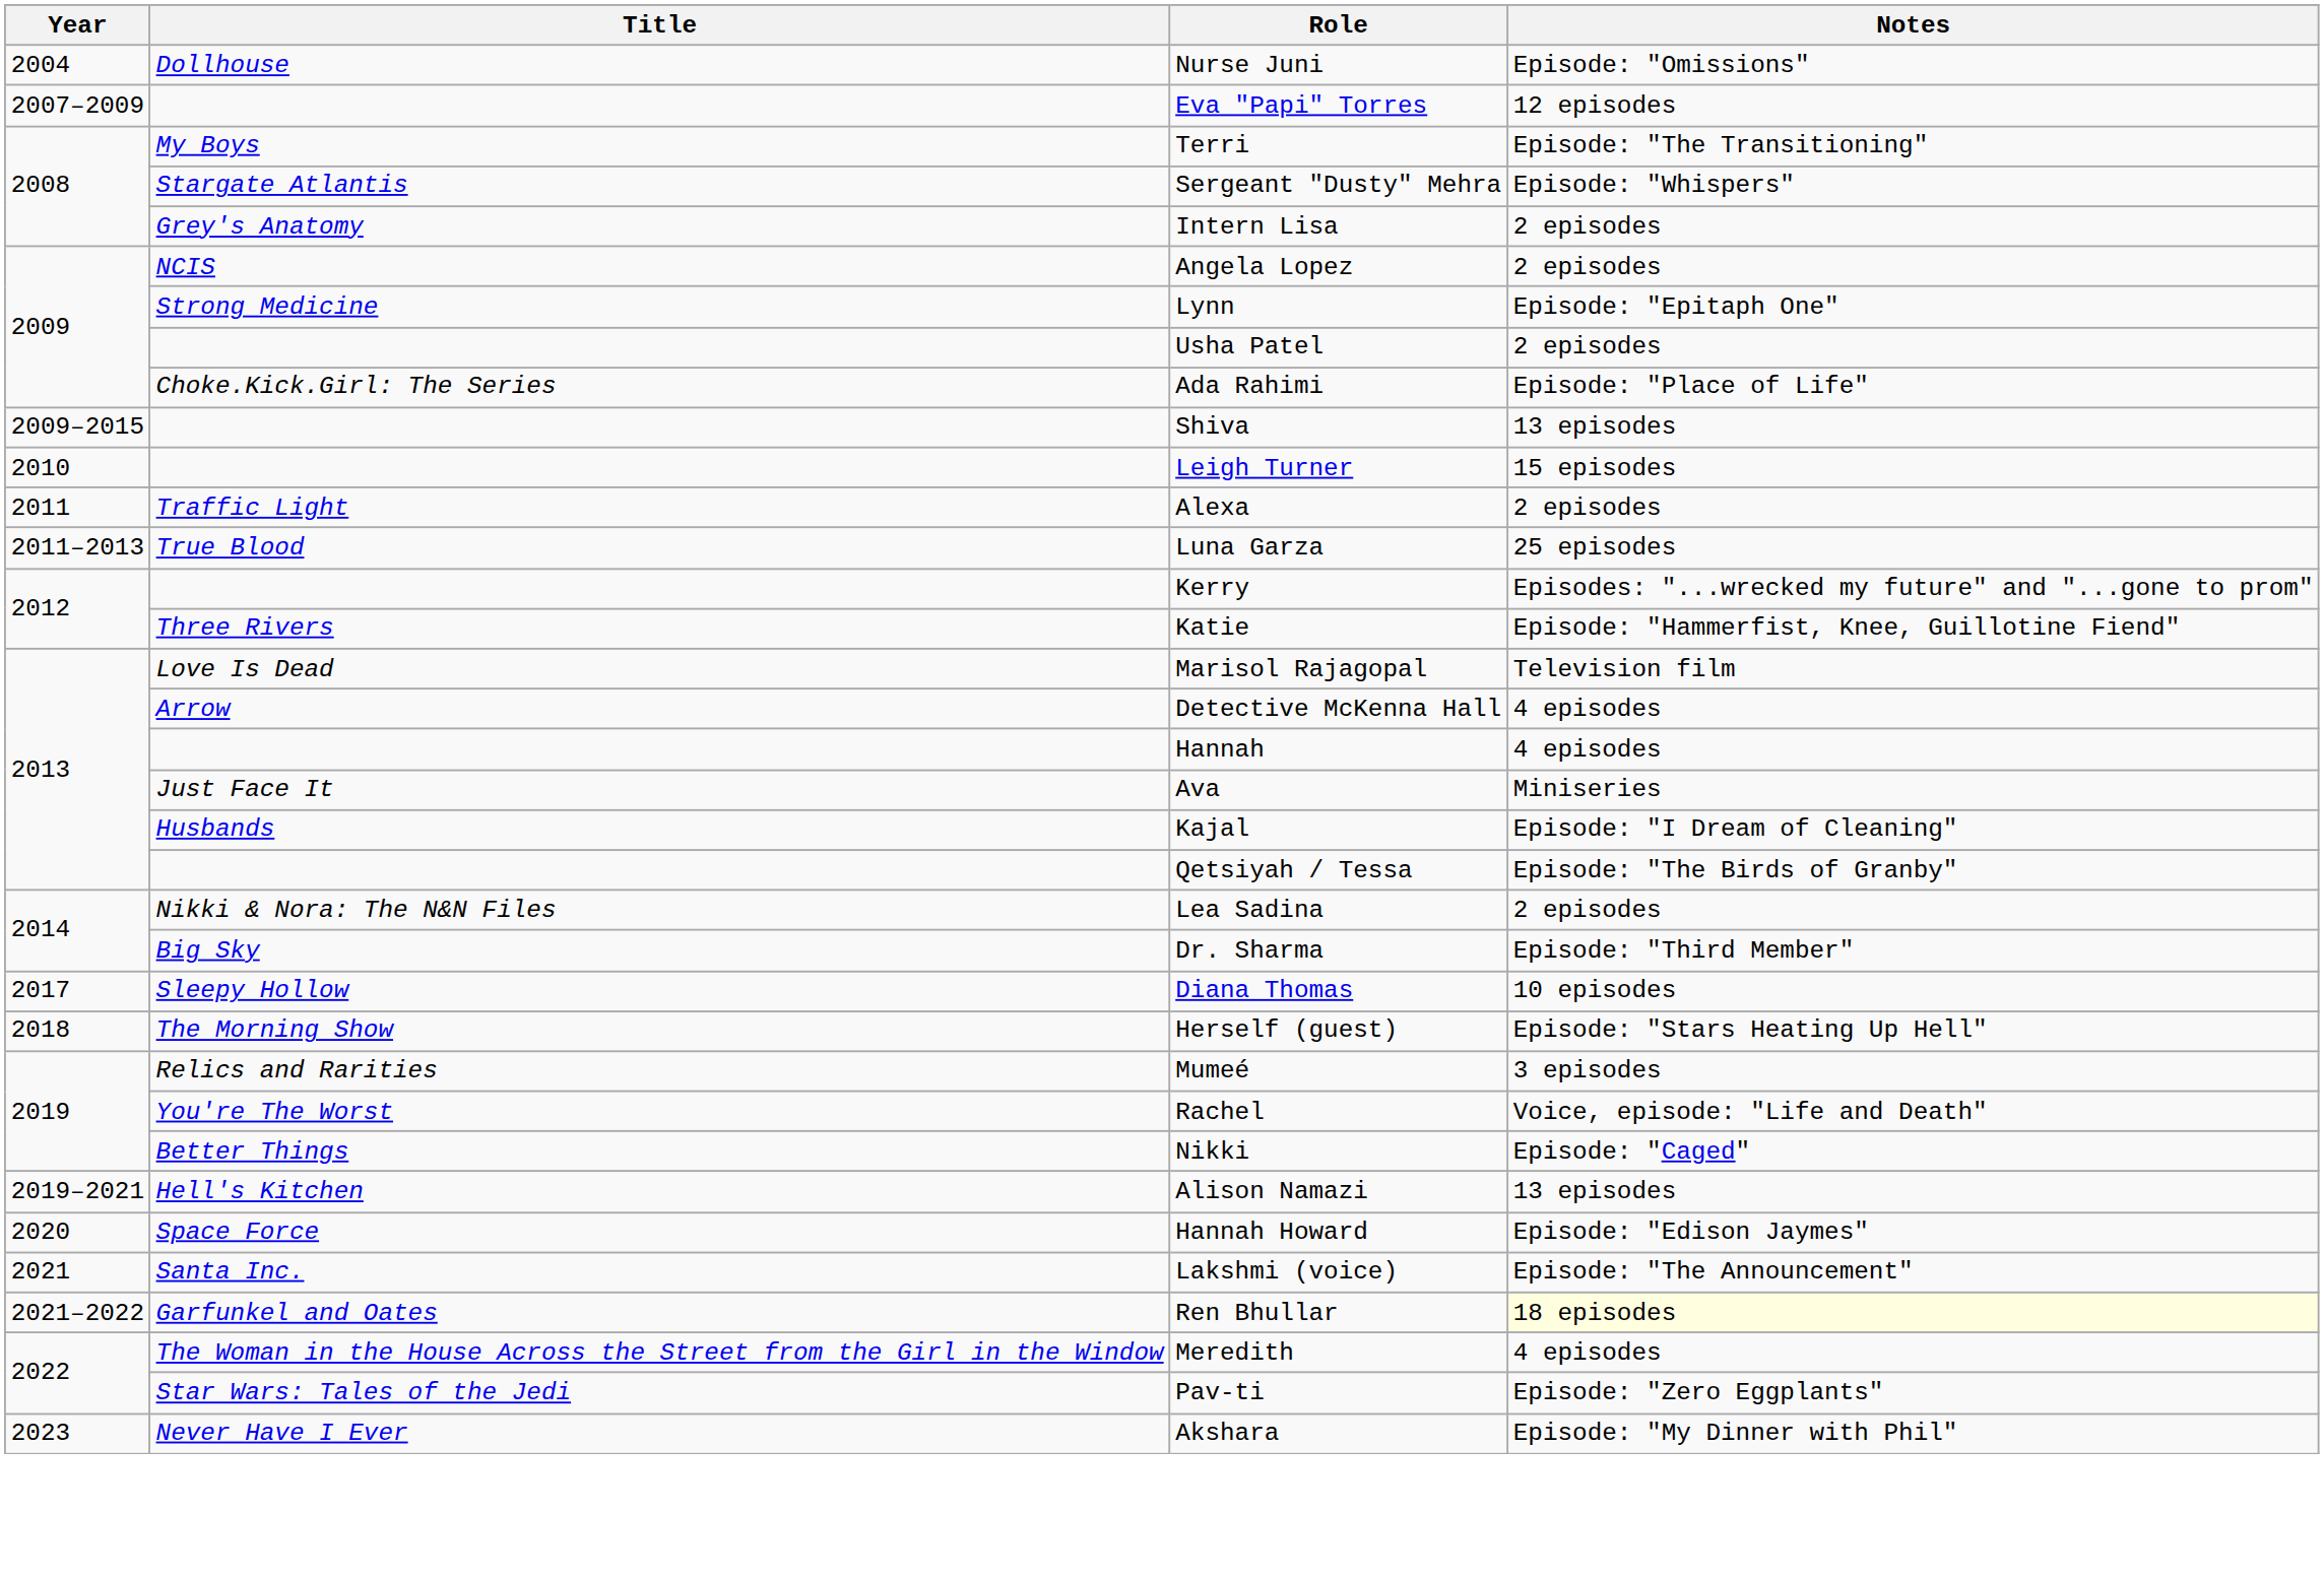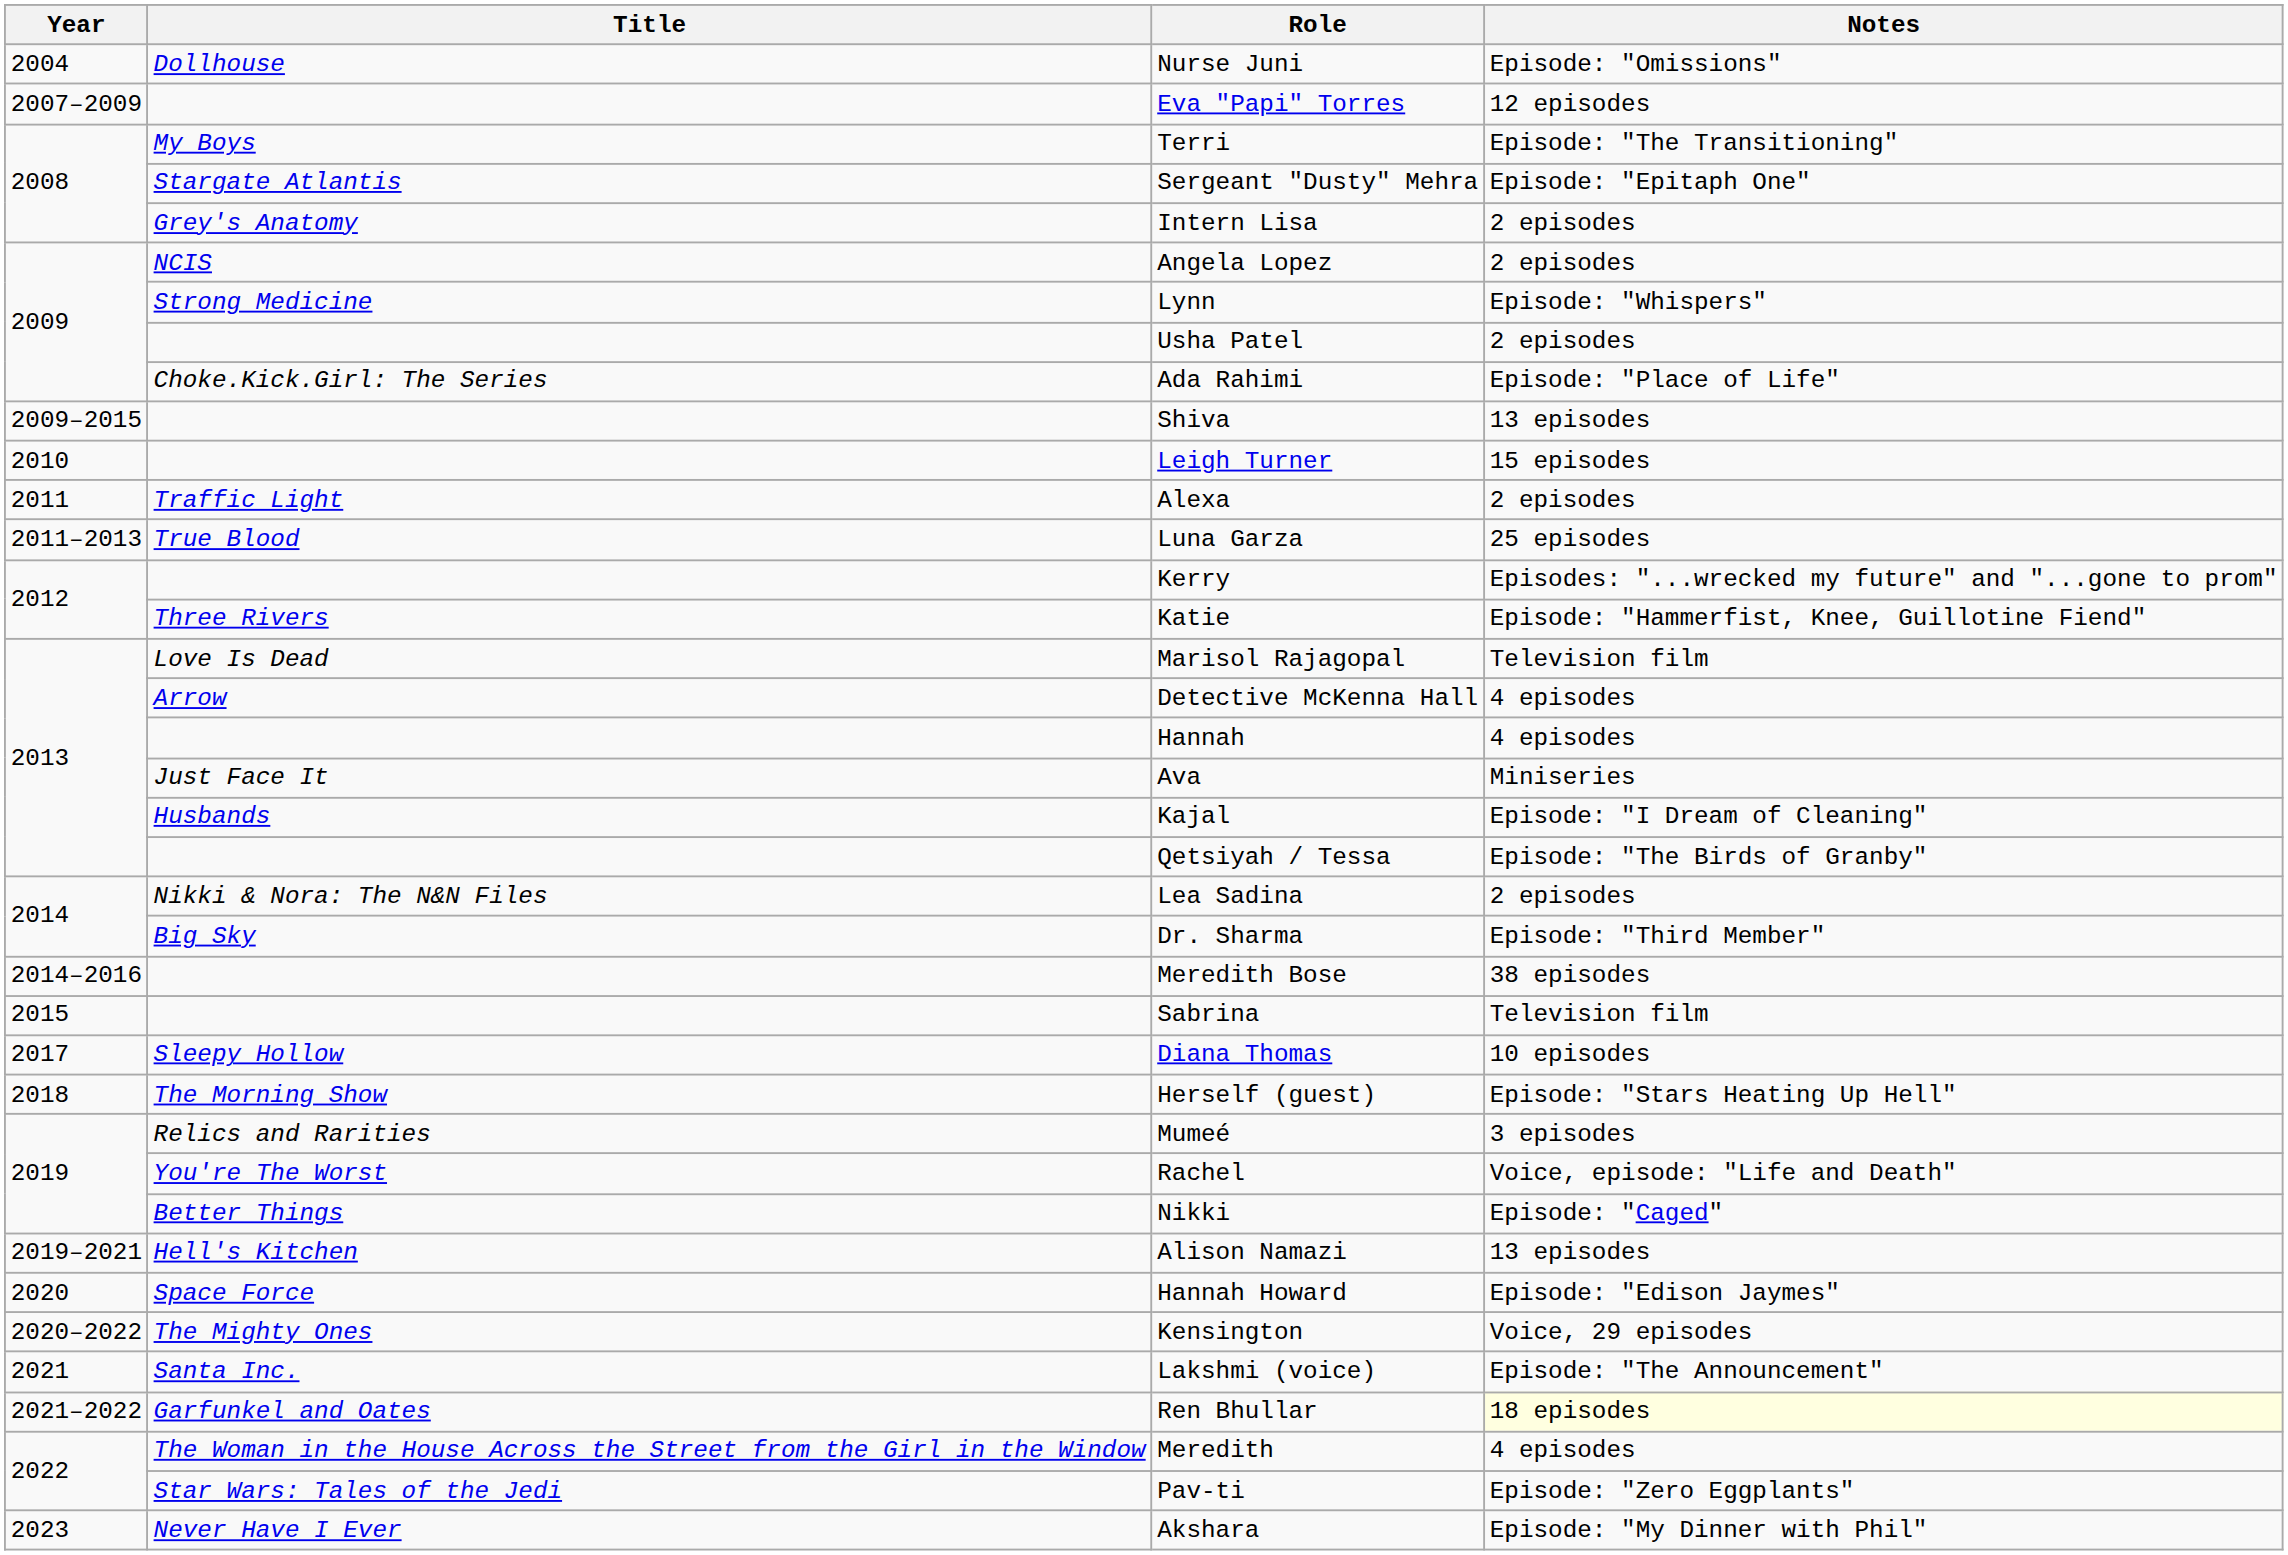 <table class="wikitable sortable">
 <tr>
 <th>Year</th>
 <th>Title</th>
 <th>Role</th>
 <th>Notes</th>
 </tr>
 <tr>
 <td>2004</td>
 <td><em><a href='#'>Dollhouse</a></em></td>
 <td>Nurse Juni</td>
 <td>Episode: "Omissions"</td>
 </tr>
 <tr>
 <td>2007–2009</td>
 <td><em></em></td>
 <td><a href='#'>Eva "Papi" Torres</a></td>
 <td>12 episodes</td>
 </tr>
 <tr>
 <td rowspan="3">2008</td>
 <td><em><a href='#'>My Boys</a></em></td>
 <td>Terri</td>
 <td>Episode: "The Transitioning"</td>
 </tr>
 <tr>
 <td><em><a href='#'>Stargate Atlantis</a></em></td>
 <td>Sergeant "Dusty" Mehra</td>
-<td>Episode: "Whispers"</td>
+<td>Episode: "Epitaph One"</td>
 </tr>
 <tr>
 <td><em><a href='#'>Grey's Anatomy</a></em></td>
 <td>Intern Lisa</td>
 <td>2 episodes</td>
 </tr>
 <tr>
 <td rowspan="4">2009</td>
 <td><em><a href='#'>NCIS</a></em></td>
 <td>Angela Lopez</td>
 <td>2 episodes</td>
 </tr>
 <tr>
 <td><em><a href='#'>Strong Medicine</a></em></td>
 <td>Lynn</td>
-<td>Episode: "Epitaph One"</td>
+<td>Episode: "Whispers"</td>
 </tr>
 <tr>
 <td><em></em></td>
 <td>Usha Patel</td>
 <td>2 episodes</td>
 </tr>
 <tr>
 <td><em>Choke.Kick.Girl: The Series</em></td>
 <td>Ada Rahimi</td>
 <td>Episode: "Place of Life"</td>
 </tr>
 <tr>
 <td>2009–2015</td>
 <td><em></em></td>
 <td>Shiva</td>
 <td>13 episodes</td>
 </tr>
 <tr>
 <td>2010</td>
 <td><em></em></td>
 <td><a href='#'>Leigh Turner</a></td>
 <td>15 episodes</td>
 </tr>
 <tr>
 <td>2011</td>
 <td><em><a href='#'>Traffic Light</a></em></td>
 <td>Alexa</td>
 <td>2 episodes</td>
 </tr>
 <tr>
 <td>2011–2013</td>
 <td><em><a href='#'>True Blood</a></em></td>
 <td>Luna Garza</td>
 <td>25 episodes</td>
 </tr>
 <tr>
 <td rowspan="2">2012</td>
 <td><em></em></td>
 <td>Kerry</td>
 <td>Episodes: "...wrecked my future" and "...gone to prom"</td>
 </tr>
 <tr>
 <td><em><a href='#'>Three Rivers</a></em></td>
 <td>Katie</td>
 <td>Episode: "Hammerfist, Knee, Guillotine Fiend"</td>
 </tr>
 <tr>
 <td rowspan="6">2013</td>
 <td><em>Love Is Dead</em></td>
 <td>Marisol Rajagopal</td>
 <td>Television film</td>
 </tr>
 <tr>
 <td><em><a href='#'>Arrow</a></em></td>
 <td>Detective McKenna Hall</td>
 <td>4 episodes</td>
 </tr>
 <tr>
 <td><em></em></td>
 <td>Hannah</td>
 <td>4 episodes</td>
 </tr>
 <tr>
 <td><em>Just Face It</em></td>
 <td>Ava</td>
 <td>Miniseries</td>
 </tr>
 <tr>
 <td><em><a href='#'>Husbands</a></em></td>
 <td>Kajal</td>
 <td>Episode: "I Dream of Cleaning"</td>
 </tr>
 <tr>
 <td><em></em></td>
 <td>Qetsiyah / Tessa</td>
 <td>Episode: "The Birds of Granby"</td>
 </tr>
 <tr>
 <td rowspan="2">2014</td>
 <td><em>Nikki & Nora: The N&N Files</em></td>
 <td>Lea Sadina</td>
 <td>2 episodes</td>
 </tr>
 <tr>
 <td><em><a href='#'>Big Sky</a></em></td>
 <td>Dr. Sharma</td>
 <td>Episode: "Third Member"</td>
 </tr>
 <tr>
+<td>2014–2016</td>
+<td><em></em></td>
+<td>Meredith Bose</td>
+<td>38 episodes</td>
+</tr>
+<tr>
+<td>2015</td>
+<td><em></em></td>
+<td>Sabrina</td>
+<td>Television film</td>
+</tr>
+<tr>
 <td>2017</td>
 <td><em><a href='#'>Sleepy Hollow</a></em></td>
 <td><a href='#'>Diana Thomas</a></td>
 <td>10 episodes</td>
 </tr>
 <tr>
 <td>2018</td>
 <td><em><a href='#'>The Morning Show</a></em></td>
 <td>Herself (guest)</td>
 <td>Episode: "Stars Heating Up Hell"</td>
 </tr>
 <tr>
 <td rowspan="3">2019</td>
 <td><em>Relics and Rarities</em></td>
 <td>Mumeé</td>
 <td>3 episodes</td>
 </tr>
 <tr>
 <td><em><a href='#'>You're The Worst</a></em></td>
 <td>Rachel</td>
 <td>Voice, episode: "Life and Death"</td>
 </tr>
 <tr>
 <td><a href='#'><em>Better Things</em></a></td>
 <td>Nikki</td>
 <td>Episode: "<a href='#'>Caged</a>"</td>
 </tr>
 <tr>
 <td>2019–2021</td>
 <td><em><a href='#'>Hell's Kitchen</a></em></td>
 <td>Alison Namazi</td>
 <td>13 episodes</td>
 </tr>
 <tr>
 <td>2020</td>
 <td><em><a href='#'>Space Force</a></em></td>
 <td>Hannah Howard</td>
 <td>Episode: "Edison Jaymes"</td>
 </tr>
 <tr>
+<td>2020–2022</td>
+<td><em><a href='#'>The Mighty Ones</a></em></td>
+<td>Kensington</td>
+<td>Voice, 29 episodes</td>
+</tr>
+<tr>
 <td>2021</td>
 <td><em><a href='#'>Santa Inc.</a></em></td>
 <td>Lakshmi (voice)</td>
 <td>Episode: "The Announcement"</td>
 </tr>
 <tr>
 <td>2021–2022</td>
 <td><em><a href='#'>Garfunkel and Oates</a></em></td>
 <td>Ren Bhullar</td>
 <td style="background: lightyellow;">18 episodes</td>
 </tr>
 <tr>
 <td rowspan="2">2022</td>
 <td><em><a href='#'>The Woman in the House Across the Street from the Girl in the Window</a></em></td>
 <td>Meredith</td>
 <td>4 episodes</td>
 </tr>
 <tr>
 <td><em><a href='#'>Star Wars: Tales of the Jedi</a></em></td>
 <td>Pav-ti</td>
 <td>Episode: "Zero Eggplants"</td>
 </tr>
 <tr>
 <td>2023</td>
 <td><em><a href='#'>Never Have I Ever</a></em></td>
 <td>Akshara</td>
 <td>Episode: "My Dinner with Phil"</td>
 </tr>
 </table>
